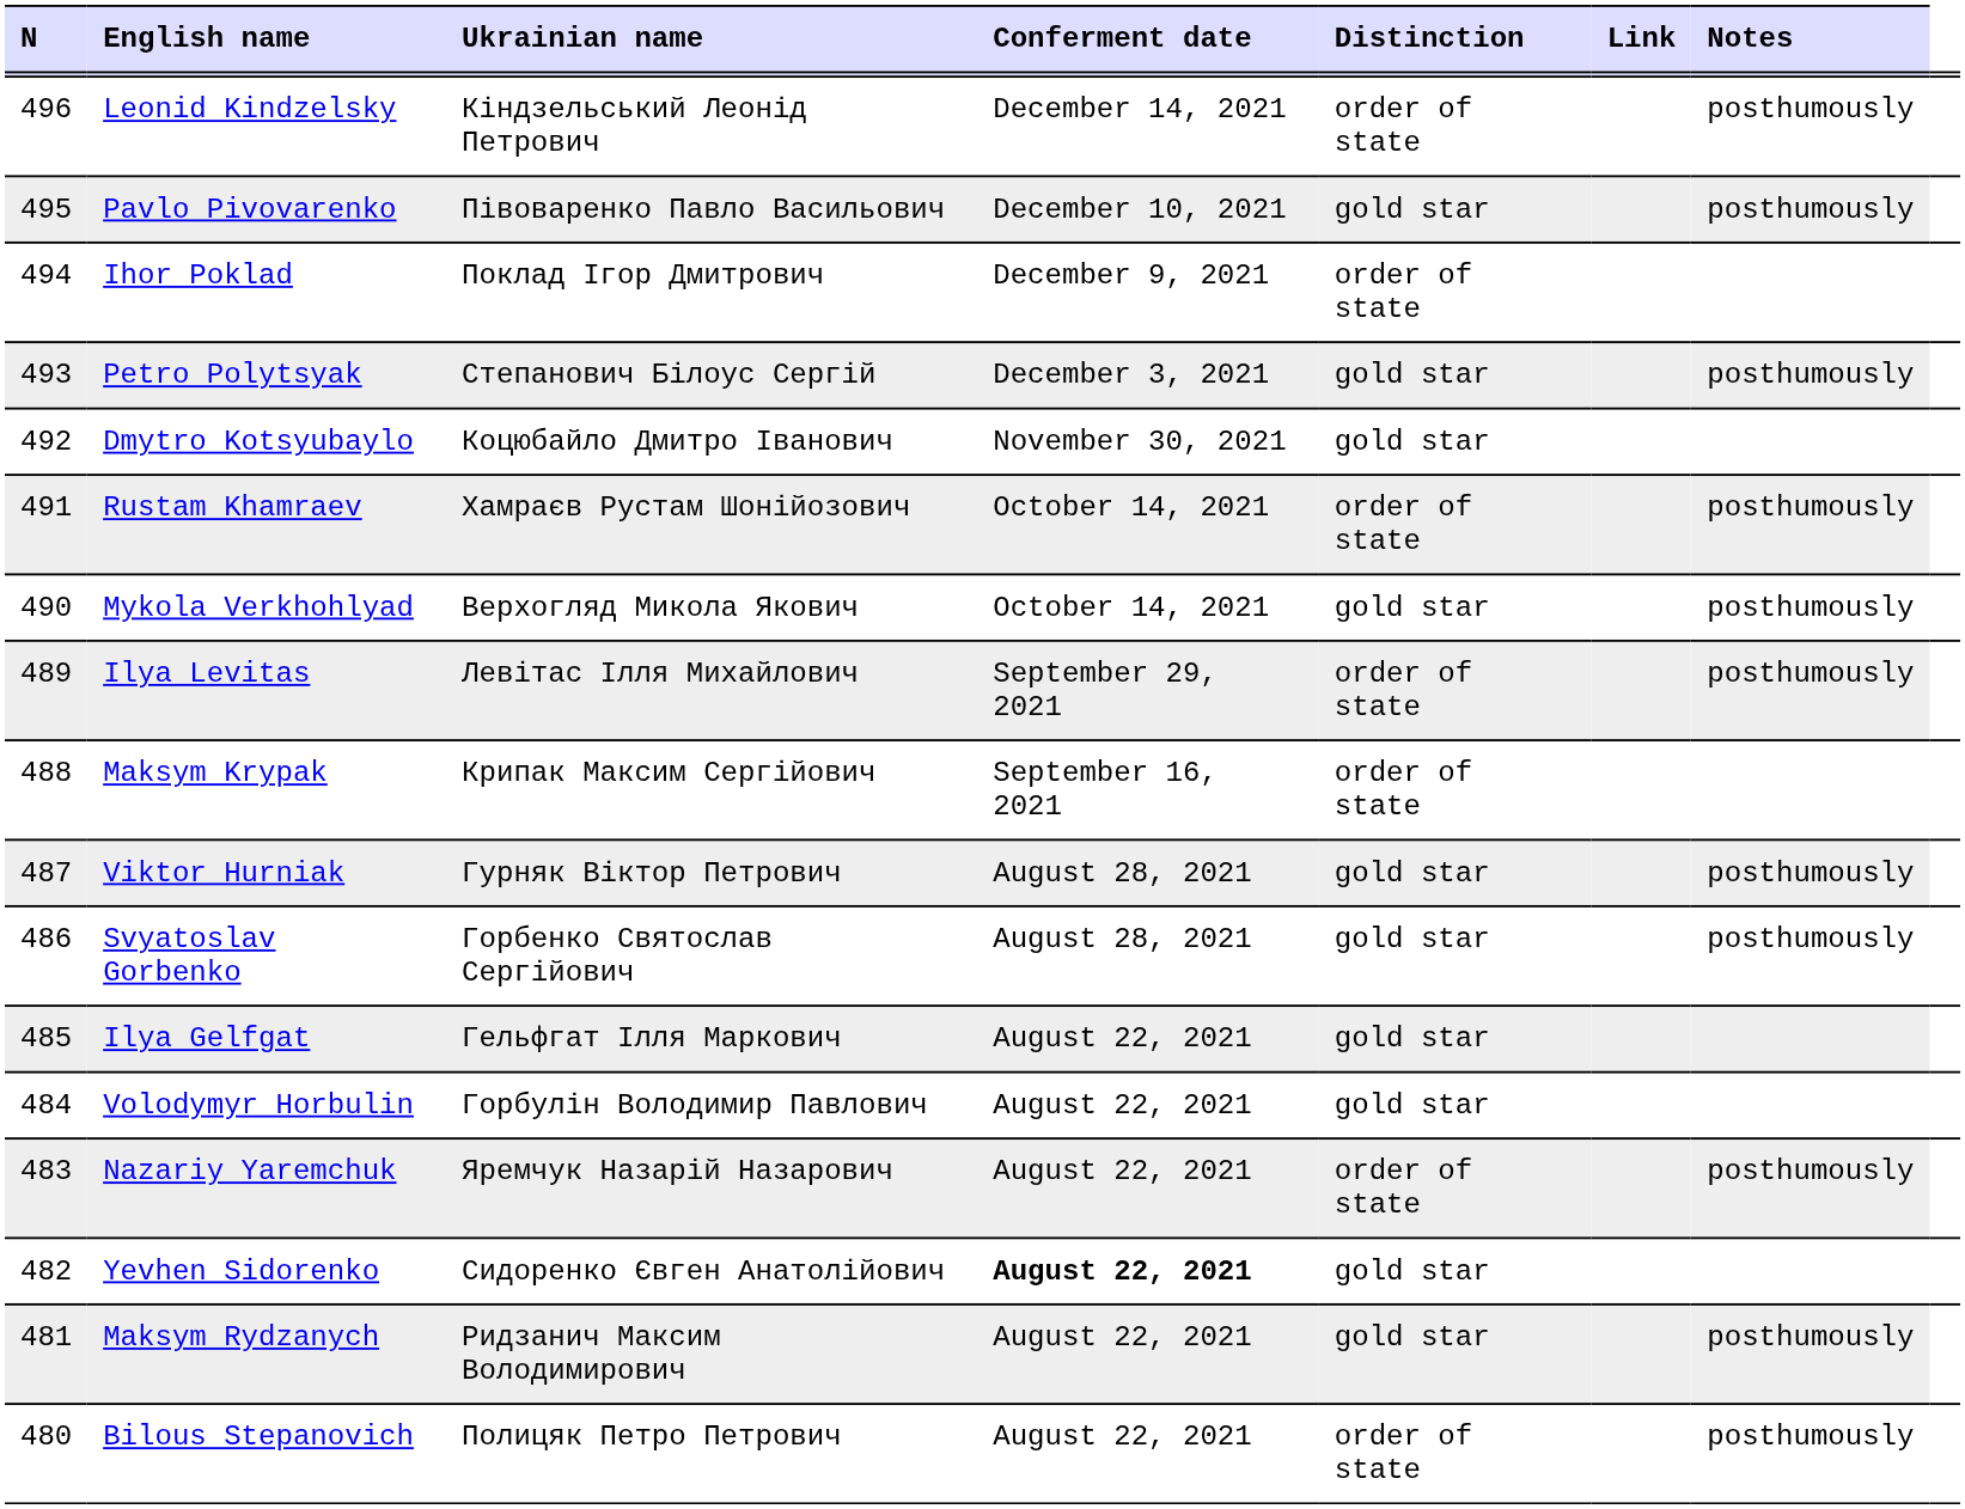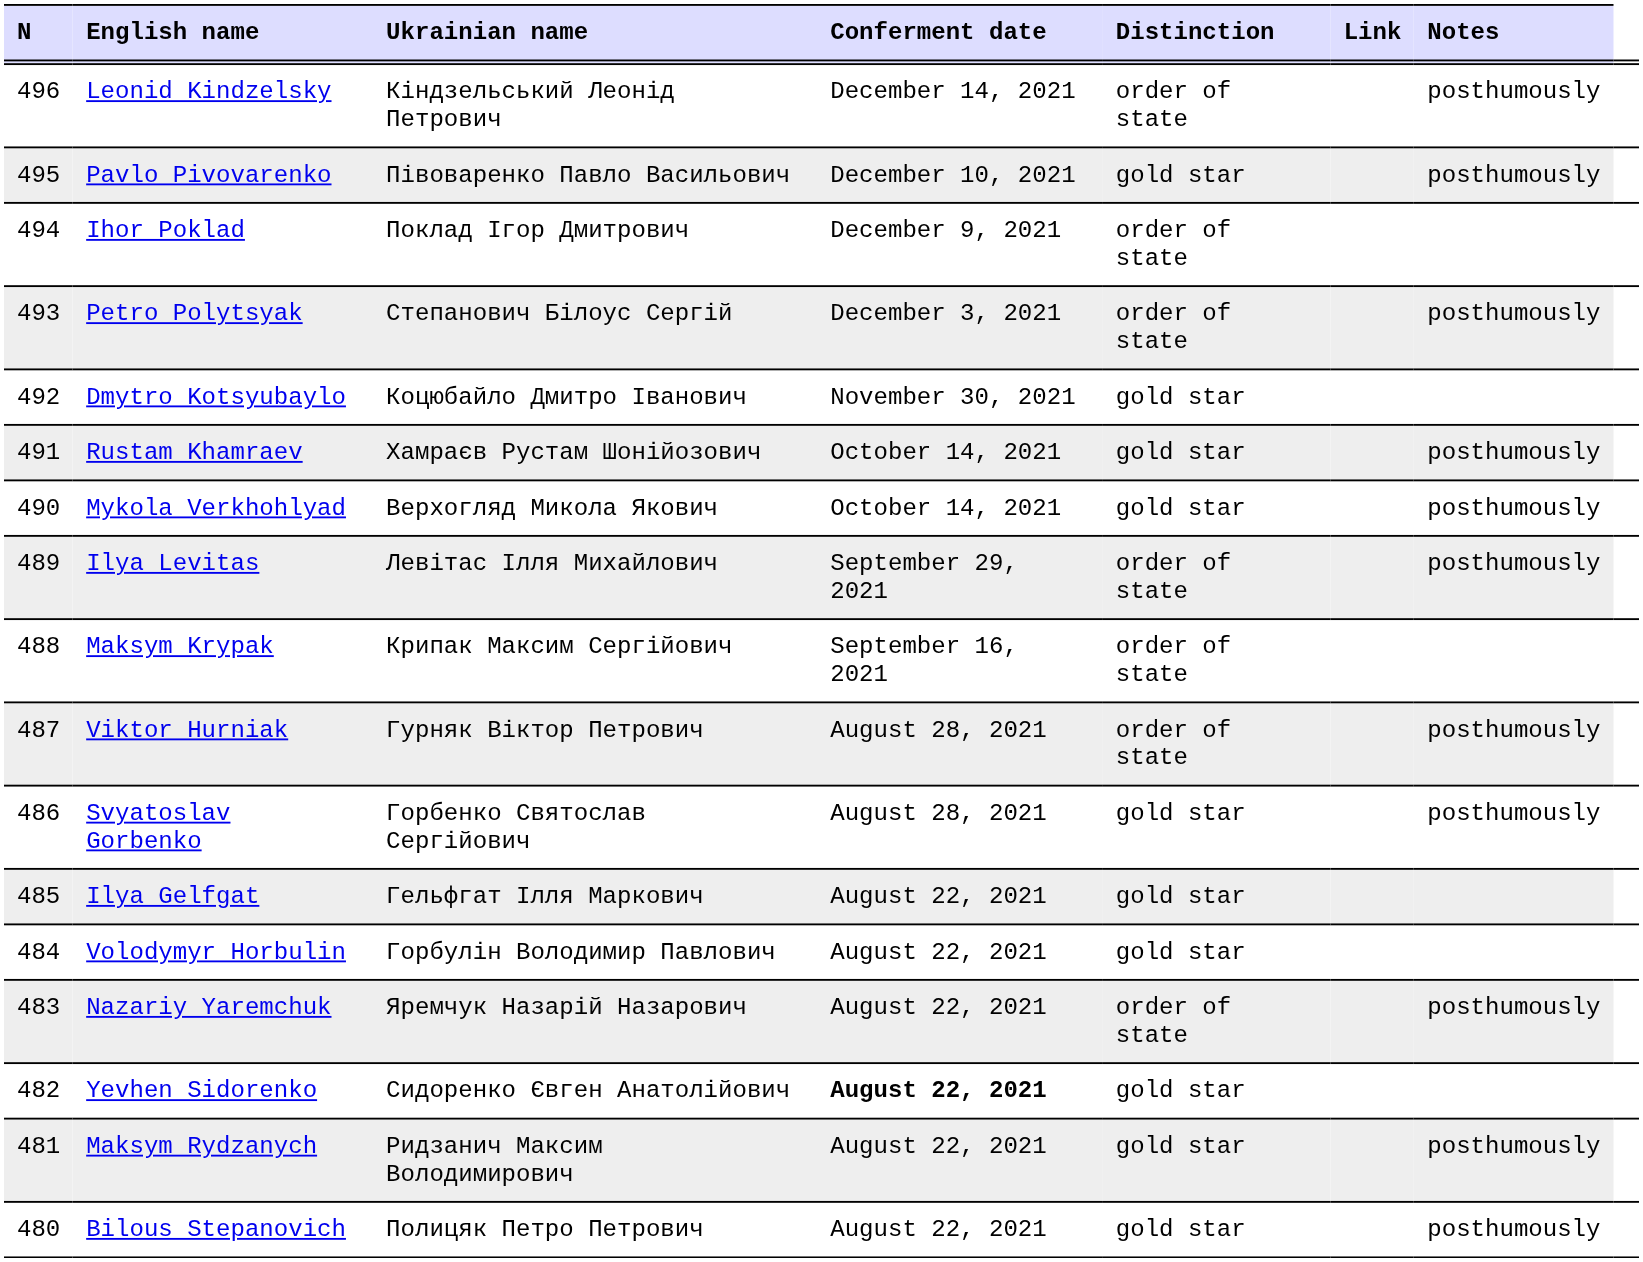 <table border=1 cellspacing=0 cellpadding=7 style="border-collapse:collapse; border:0 none;" frame=void rules=rows>
 <tr valign=bottom style="border-bottom:3px double black;background:#ddddff;">
 <th align=left>N</th>
 <th align=left>English name</th>
 <th align=left>Ukrainian name</th>
 <th align=left>Conferment date</th>
 <th align=left>Distinction</th>
 <th align=left>Link</th>
 <th align=left>Notes</th>
 </tr>
 <tr valign=top style="border-bottom:1px solid black;">
 <td>496</td>
 <td><a href='#'>Leonid Kindzelsky</a></td>
 <td>Кіндзельський Леонід Петрович</td>
 <td>December 14, 2021</td>
 <td>order of state</td>
 <td></td>
 <td>posthumously</td>
 </tr>
 <tr valign=top style="border-bottom:1px solid black;background:#eee;">
 <td>495</td>
 <td><a href='#'>Pavlo Pivovarenko</a></td>
 <td>Півоваренко Павло Васильович</td>
 <td>December 10, 2021</td>
 <td>gold star</td>
 <td></td>
 <td>posthumously</td>
 </tr>
 <tr valign=top style="border-bottom:1px solid black;">
 <td>494</td>
 <td><a href='#'>Ihor Poklad</a></td>
 <td>Поклад Ігор Дмитрович</td>
 <td>December 9, 2021</td>
 <td>order of state</td>
 <td></td>
 <td></td>
 </tr>
 <tr valign=top style="border-bottom:1px solid black;background:#eee;">
 <td>493</td>
 <td><a href='#'>Petro Polytsyak</a></td>
 <td>Степанович Білоус Сергій</td>
 <td>December 3, 2021</td>
-<td>gold star</td>
+<td>order of state</td>
 <td></td>
 <td>posthumously</td>
 </tr>
 <tr valign=top style="border-bottom:1px solid black;">
 <td>492</td>
 <td><a href='#'>Dmytro Kotsyubaylo</a></td>
 <td>Коцюбайло Дмитро Іванович</td>
 <td>November 30, 2021</td>
 <td>gold star</td>
 <td></td>
 <td></td>
 </tr>
 <tr valign=top style="border-bottom:1px solid black;background:#eee;">
 <td>491</td>
 <td><a href='#'>Rustam Khamraev</a></td>
 <td>Хамраєв Рустам Шонійозович</td>
 <td>October 14, 2021</td>
-<td>order of state</td>
+<td>gold star</td>
 <td></td>
 <td>posthumously</td>
 </tr>
 <tr valign=top style="border-bottom:1px solid black;">
 <td>490</td>
 <td><a href='#'>Mykola Verkhohlyad</a></td>
 <td>Верхогляд Микола Якович</td>
 <td>October 14, 2021</td>
 <td>gold star</td>
 <td></td>
 <td>posthumously</td>
 </tr>
 <tr valign=top style="border-bottom:1px solid black;background:#eee;">
 <td>489</td>
 <td><a href='#'>Ilya Levitas</a></td>
 <td>Левітас Ілля Михайлович</td>
 <td>September 29, 2021</td>
 <td>order of state</td>
 <td></td>
 <td>posthumously</td>
 </tr>
 <tr valign=top style="border-bottom:1px solid black;">
 <td>488</td>
 <td><a href='#'>Maksym Krypak</a></td>
 <td>Крипак Максим Сергійович</td>
 <td>September 16, 2021</td>
 <td>order of state</td>
 <td></td>
 <td></td>
 </tr>
 <tr valign=top style="border-bottom:1px solid black;background:#eee;">
 <td>487</td>
 <td><a href='#'>Viktor Hurniak</a></td>
 <td>Гурняк Віктор Петрович</td>
 <td>August 28, 2021</td>
-<td>gold star</td>
+<td>order of state</td>
 <td></td>
 <td>posthumously</td>
 </tr>
 <tr valign=top style="border-bottom:1px solid black;">
 <td>486</td>
 <td><a href='#'>Svyatoslav Gorbenko</a></td>
 <td>Горбенко Святослав Сергійович</td>
 <td>August 28, 2021</td>
 <td>gold star</td>
 <td></td>
 <td>posthumously</td>
 </tr>
 <tr valign=top style="border-bottom:1px solid black;background:#eee;">
 <td>485</td>
 <td><a href='#'>Ilya Gelfgat</a></td>
 <td>Гельфгат Ілля Маркович</td>
 <td>August 22, 2021</td>
 <td>gold star</td>
 <td></td>
 <td></td>
 </tr>
 <tr valign=top style="border-bottom:1px solid black;">
 <td>484</td>
 <td><a href='#'>Volodymyr Horbulin</a></td>
 <td>Горбулін Володимир Павлович</td>
 <td>August 22, 2021</td>
 <td>gold star</td>
 <td></td>
 <td></td>
 </tr>
 <tr valign=top style="border-bottom:1px solid black;background:#eee;">
 <td>483</td>
 <td><a href='#'>Nazariy Yaremchuk</a></td>
 <td>Яремчук Назарій Назарович</td>
 <td>August 22, 2021</td>
 <td>order of state</td>
 <td></td>
 <td>posthumously</td>
 </tr>
 <tr valign=top style="border-bottom:1px solid black;">
 <td>482</td>
 <td><a href='#'>Yevhen Sidorenko</a></td>
 <td>Сидоренко Євген Анатолійович</td>
 <td><strong>August 22, 2021</strong></td>
 <td>gold star</td>
 <td></td>
 <td></td>
 </tr>
 <tr valign=top style="border-bottom:1px solid black;background:#eee;">
 <td>481</td>
 <td><a href='#'>Maksym Rydzanych</a></td>
 <td>Ридзанич Максим Володимирович</td>
 <td>August 22, 2021</td>
 <td>gold star</td>
 <td></td>
 <td>posthumously</td>
 </tr>
 <tr valign=top style="border-bottom:1px solid black;">
 <td>480</td>
 <td><a href='#'>Bilous Stepanovich</a></td>
 <td>Полицяк Петро Петрович</td>
 <td>August 22, 2021</td>
-<td>order of state</td>
+<td>gold star</td>
 <td></td>
 <td>posthumously</td>
 <td></td>
 </tr>
 </table>
